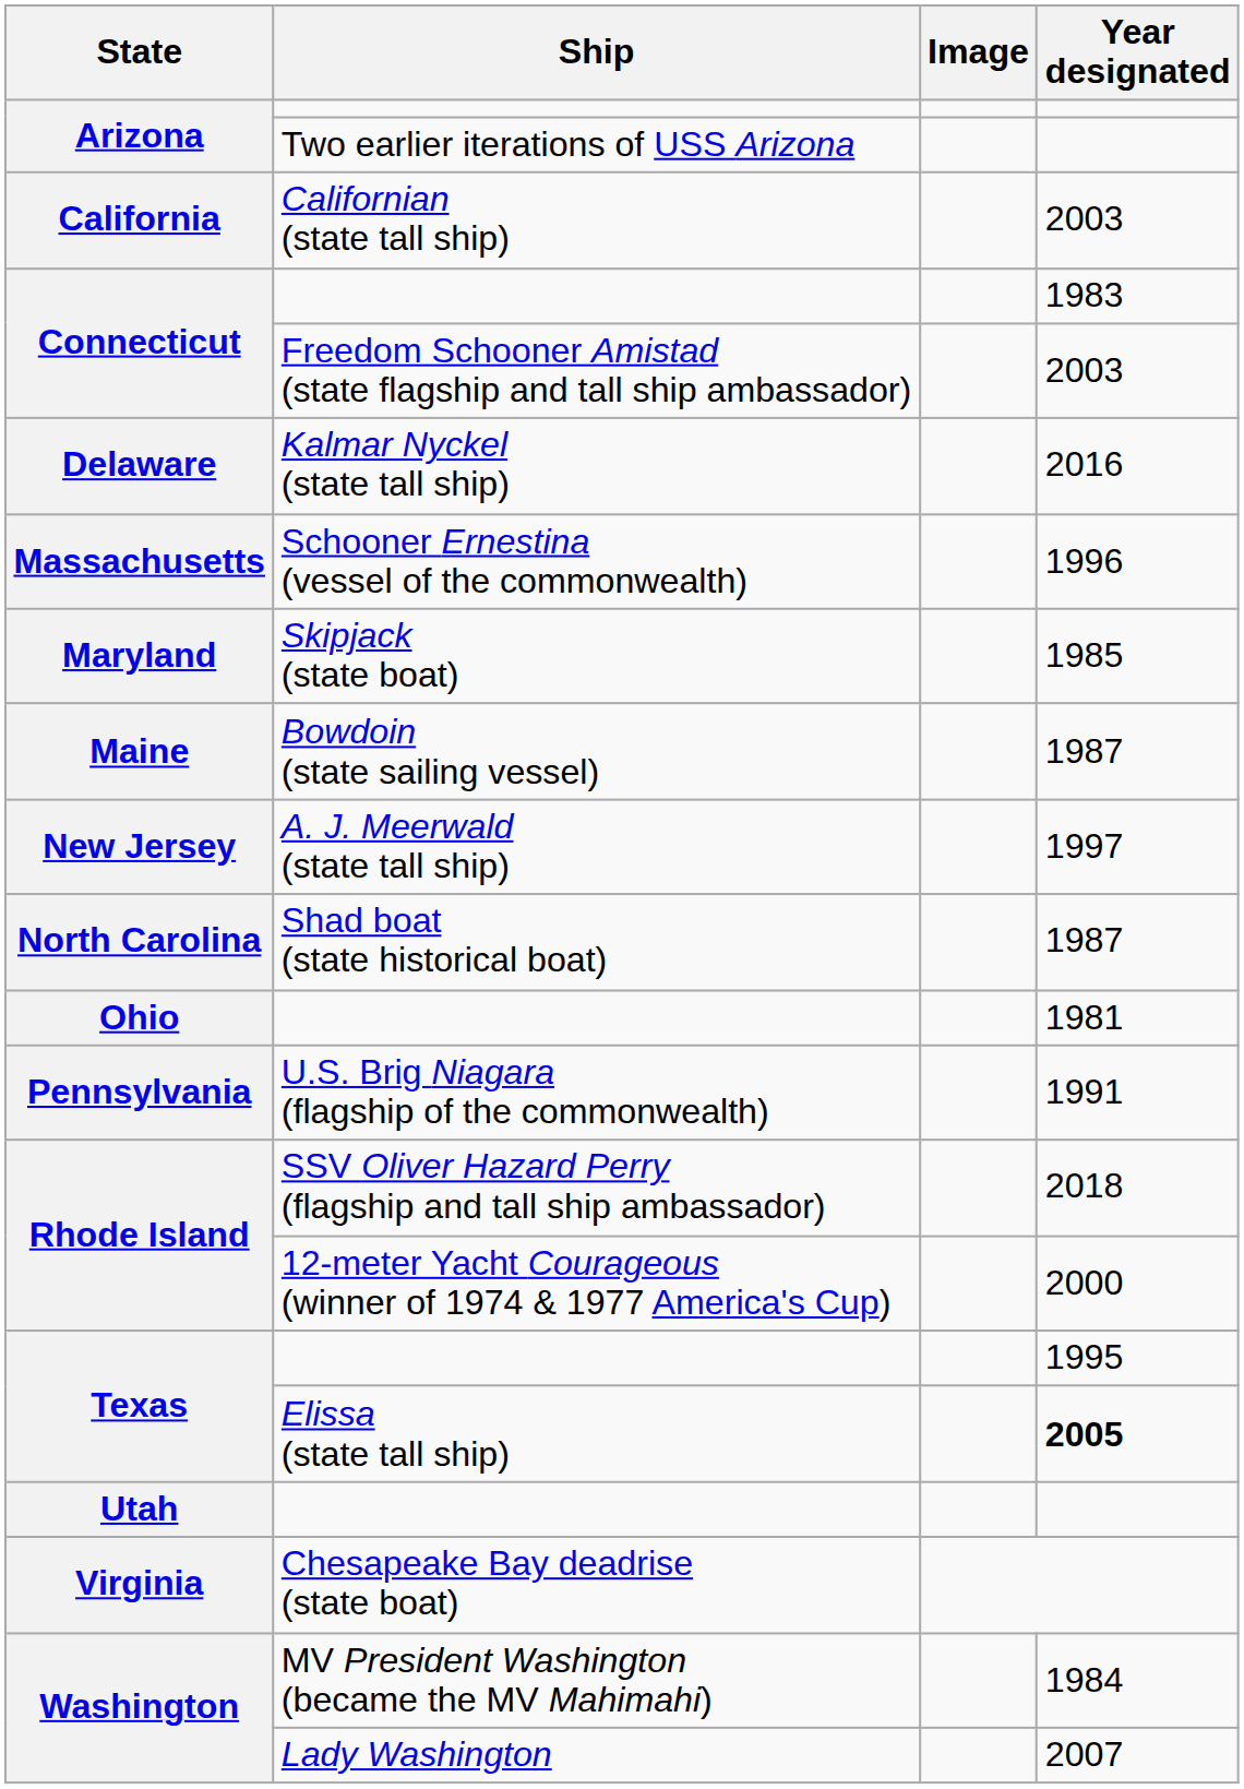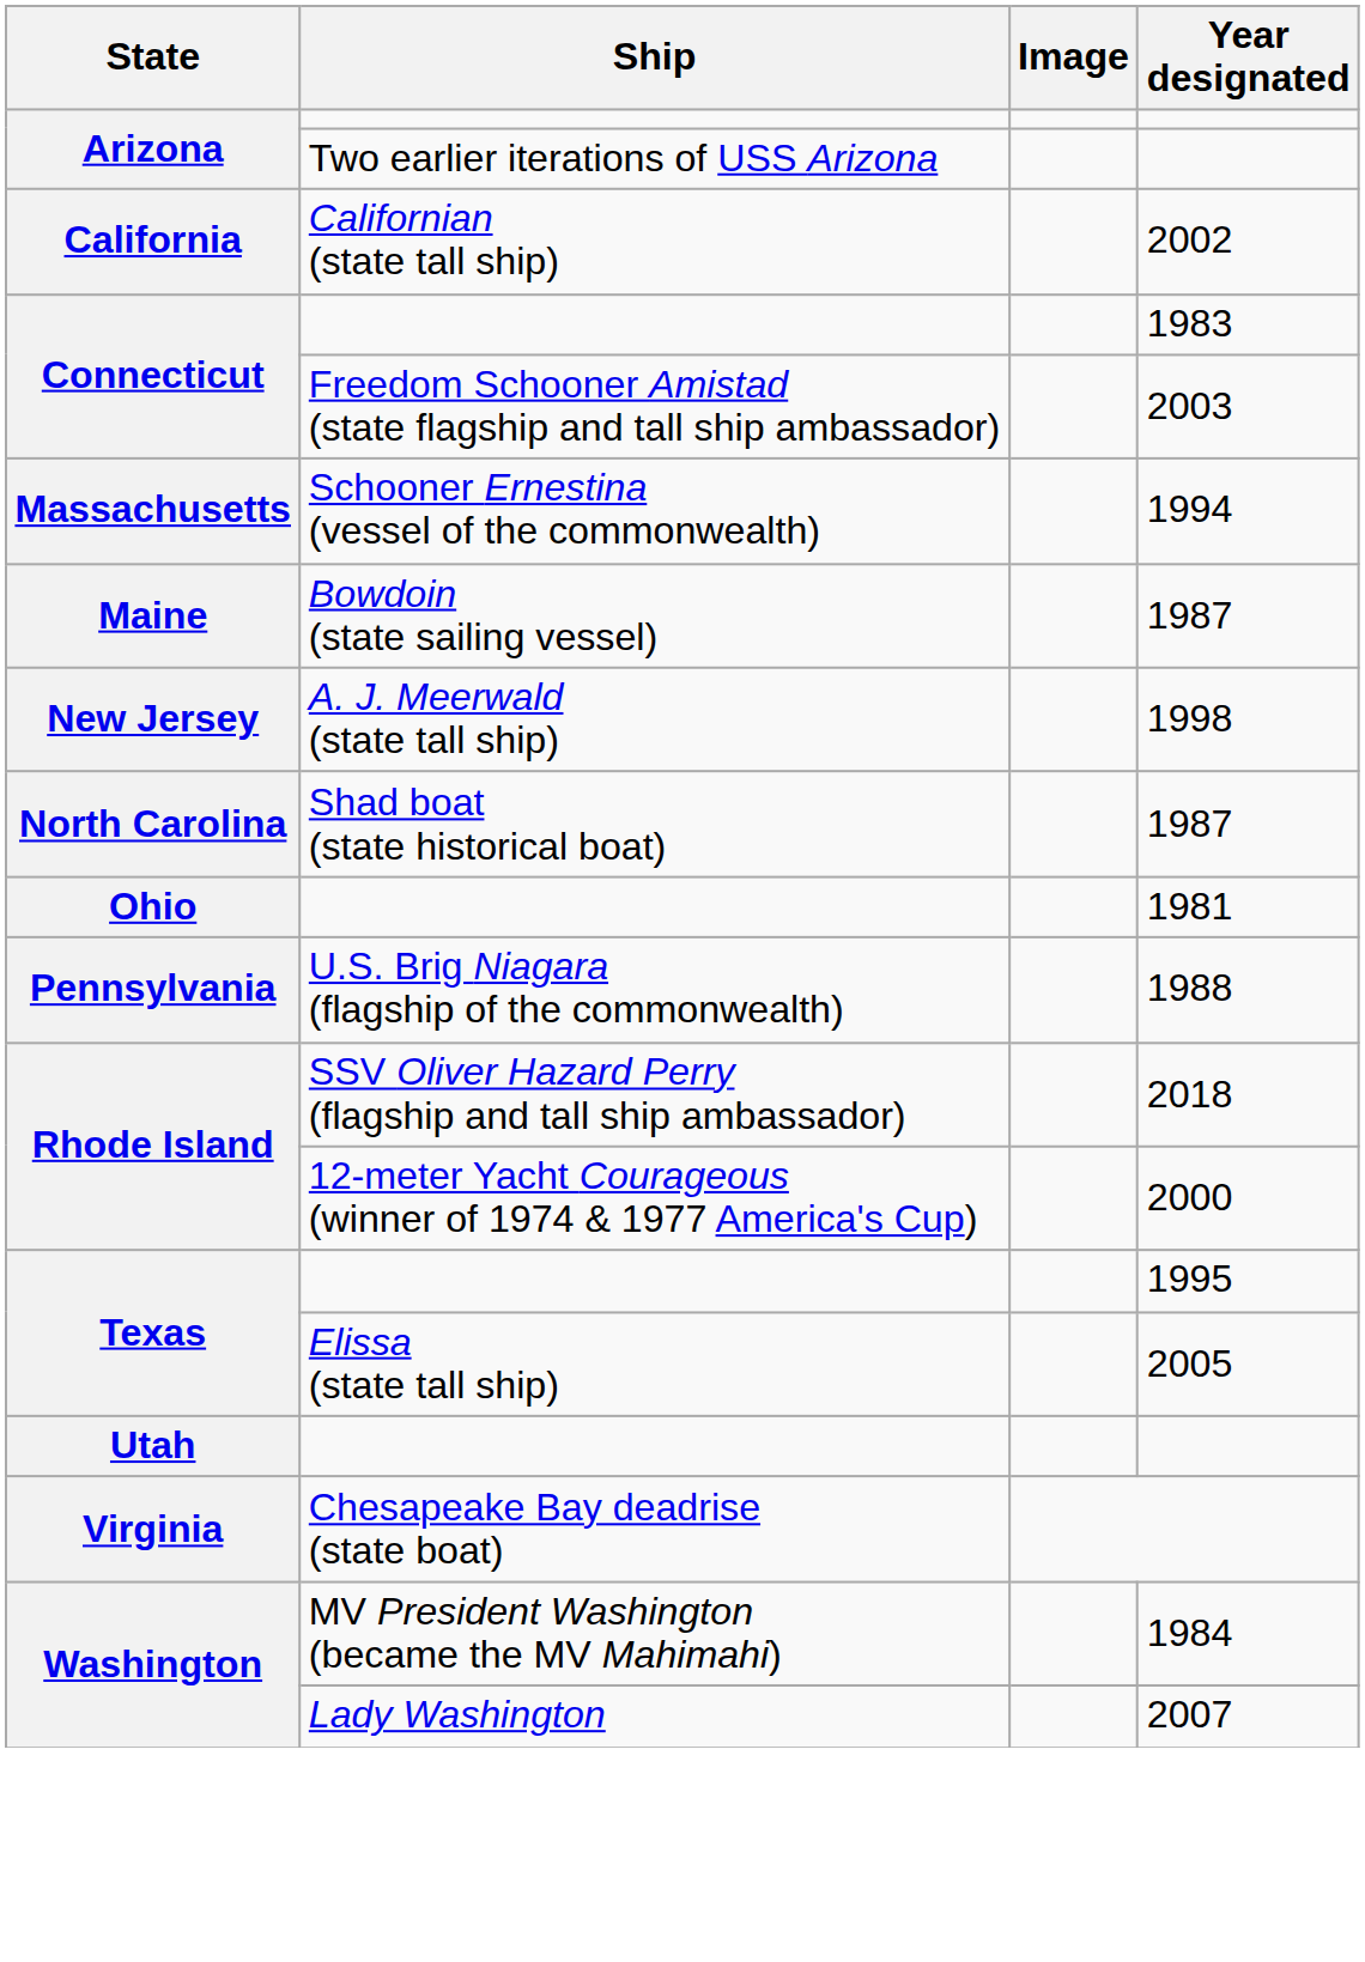 <table class="wikitable">
 <tr>
 <th>State</th>
 <th>Ship</th>
 <th>Image</th>
 <th>Year <br>designated<br></th>
 </tr>
 <tr>
 <th rowspan=2><a href='#'>Arizona</a></th>
 <td></td>
 <td></td>
 <td></td>
 </tr>
 <tr>
 <td>Two earlier iterations of <a href='#'>USS <em>Arizona</em></a></td>
 <td></td>
 <td></td>
 </tr>
 <tr>
 <th><a href='#'>California</a></th>
 <td><em><a href='#'>Californian</a></em> <br> (state tall ship)</td>
 <td></td>
-<td>2003</td>
+<td>2002</td>
 </tr>
 <tr>
 <th rowspan=2><a href='#'>Connecticut</a></th>
 <td></td>
 <td></td>
 <td>1983</td>
 </tr>
 <tr>
 <td><a href='#'>Freedom Schooner <em>Amistad</em></a> <br> (state flagship and tall ship ambassador)</td>
 <td></td>
 <td>2003</td>
 </tr>
 <tr>
-<th><a href='#'>Delaware</a></th>
-<td><em><a href='#'>Kalmar Nyckel</a></em> <br> (state tall ship)</td>
-<td></td>
-<td>2016</td>
-</tr>
-<tr>
 <th><a href='#'>Massachusetts</a></th>
 <td><a href='#'>Schooner <em>Ernestina</em></a> <br> (vessel of the commonwealth)</td>
 <td></td>
-<td>1996</td>
-</tr>
-<tr>
-<th><a href='#'>Maryland</a></th>
-<td><a href='#'><em>Skipjack</em></a> <br> (state boat)</td>
-<td></td>
-<td>1985</td>
+<td>1994</td>
 </tr>
 <tr>
 <th><a href='#'>Maine</a></th>
 <td><em><a href='#'>Bowdoin</a></em> <br> (state sailing vessel)</td>
 <td></td>
 <td>1987</td>
 </tr>
 <tr>
 <th><a href='#'>New Jersey</a></th>
 <td><em><a href='#'>A. J. Meerwald</a></em> <br> (state tall ship)</td>
 <td></td>
-<td>1997</td>
+<td>1998</td>
 </tr>
 <tr>
 <th><a href='#'>North Carolina</a></th>
 <td><a href='#'>Shad boat</a> <br> (state historical boat)</td>
 <td></td>
 <td>1987</td>
 </tr>
 <tr>
 <th><a href='#'>Ohio</a></th>
 <td></td>
 <td></td>
 <td>1981</td>
 </tr>
 <tr>
 <th><a href='#'>Pennsylvania</a></th>
 <td><a href='#'>U.S. Brig <em>Niagara</em></a> <br> (flagship of the commonwealth)</td>
 <td></td>
-<td>1991</td>
+<td>1988</td>
 </tr>
 <tr>
 <th rowspan=2><a href='#'>Rhode Island</a></th>
 <td><a href='#'>SSV <em>Oliver Hazard Perry</em></a> <br> (flagship and tall ship ambassador)</td>
 <td></td>
 <td>2018</td>
 </tr>
 <tr>
 <td><a href='#'>12-meter Yacht <em>Courageous</em></a> <br> (winner of 1974 & 1977 <a href='#'>America's Cup</a>)</td>
 <td></td>
 <td>2000</td>
 </tr>
 <tr>
 <th rowspan=2><a href='#'>Texas</a></th>
 <td></td>
 <td></td>
 <td>1995</td>
 </tr>
 <tr>
 <td><a href='#'><em>Elissa</em></a> <br> (state tall ship)</td>
 <td></td>
-<td><strong>2005</strong></td>
+<td>2005</td>
 </tr>
 <tr>
 <th><a href='#'>Utah</a></th>
 <td></td>
 <td></td>
 <td></td>
 </tr>
 <tr>
 <th><a href='#'>Virginia</a></th>
 <td><a href='#'>Chesapeake Bay deadrise</a> <br> (state boat)</td>
 </tr>
 <tr>
 <th rowspan=2><a href='#'>Washington</a></th>
 <td>MV <em>President Washington</em> <br> (became the MV <em>Mahimahi</em>)</td>
 <td></td>
 <td>1984</td>
 </tr>
 <tr>
 <td><em><a href='#'>Lady Washington</a></em></td>
 <td></td>
 <td>2007</td>
 </tr>
 </table>
